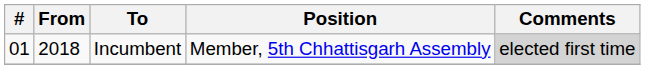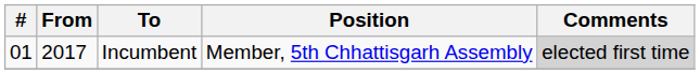 <table class="wikitable sortable">
 <tr>
 <th>#</th>
 <th>From</th>
 <th>To</th>
 <th>Position</th>
 <th>Comments</th>
 </tr>
 <tr>
 <td>01</td>
-<td>2018</td>
+<td>2017</td>
 <td>Incumbent</td>
 <td>Member, <a href='#'>5th Chhattisgarh Assembly</a></td>
 <td style="background: lightgrey;">elected first time</td>
 </tr>
 <tr>
 </tr>
 </table>
